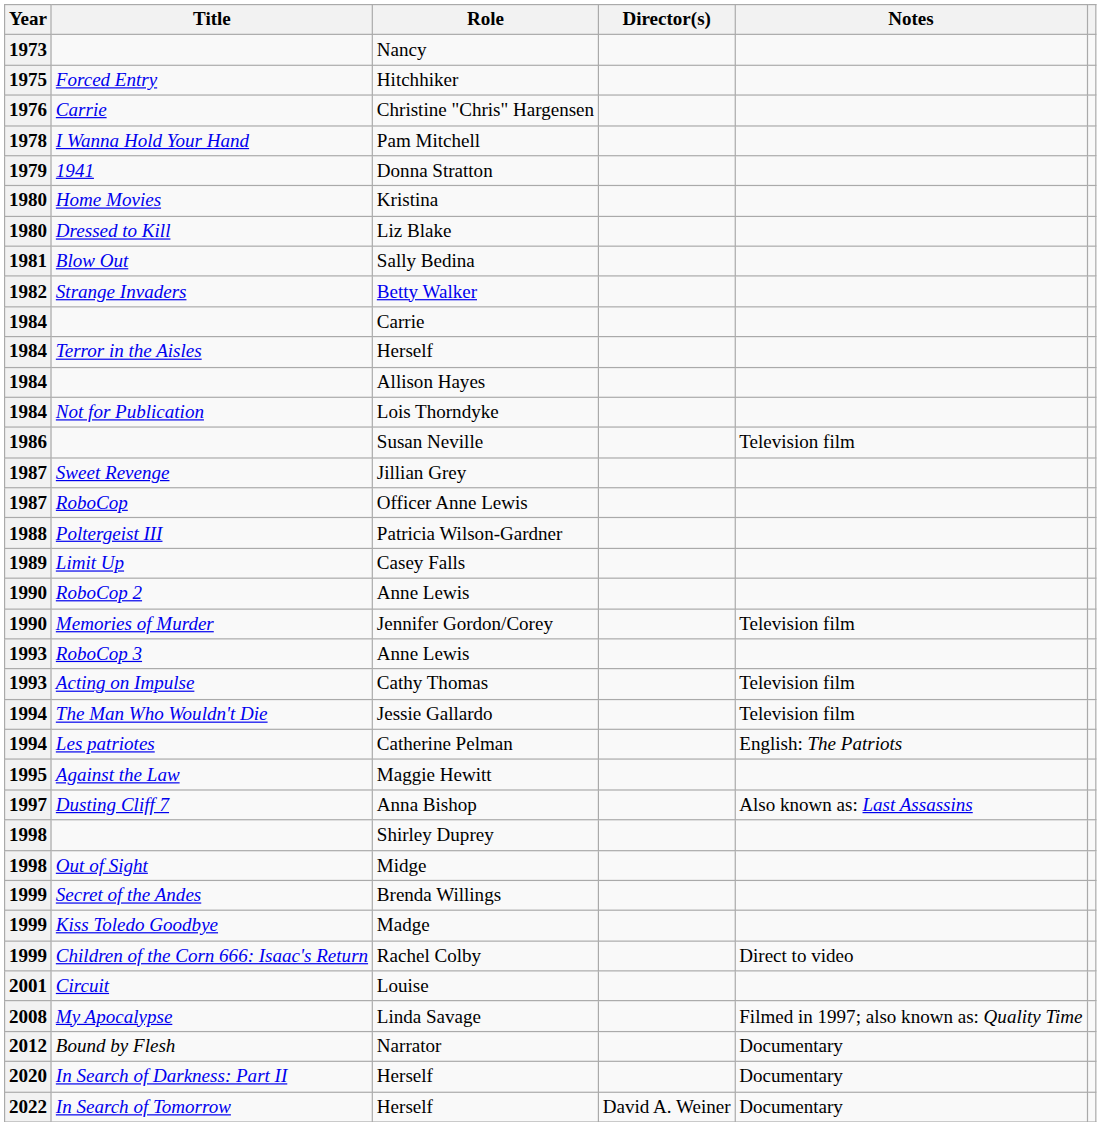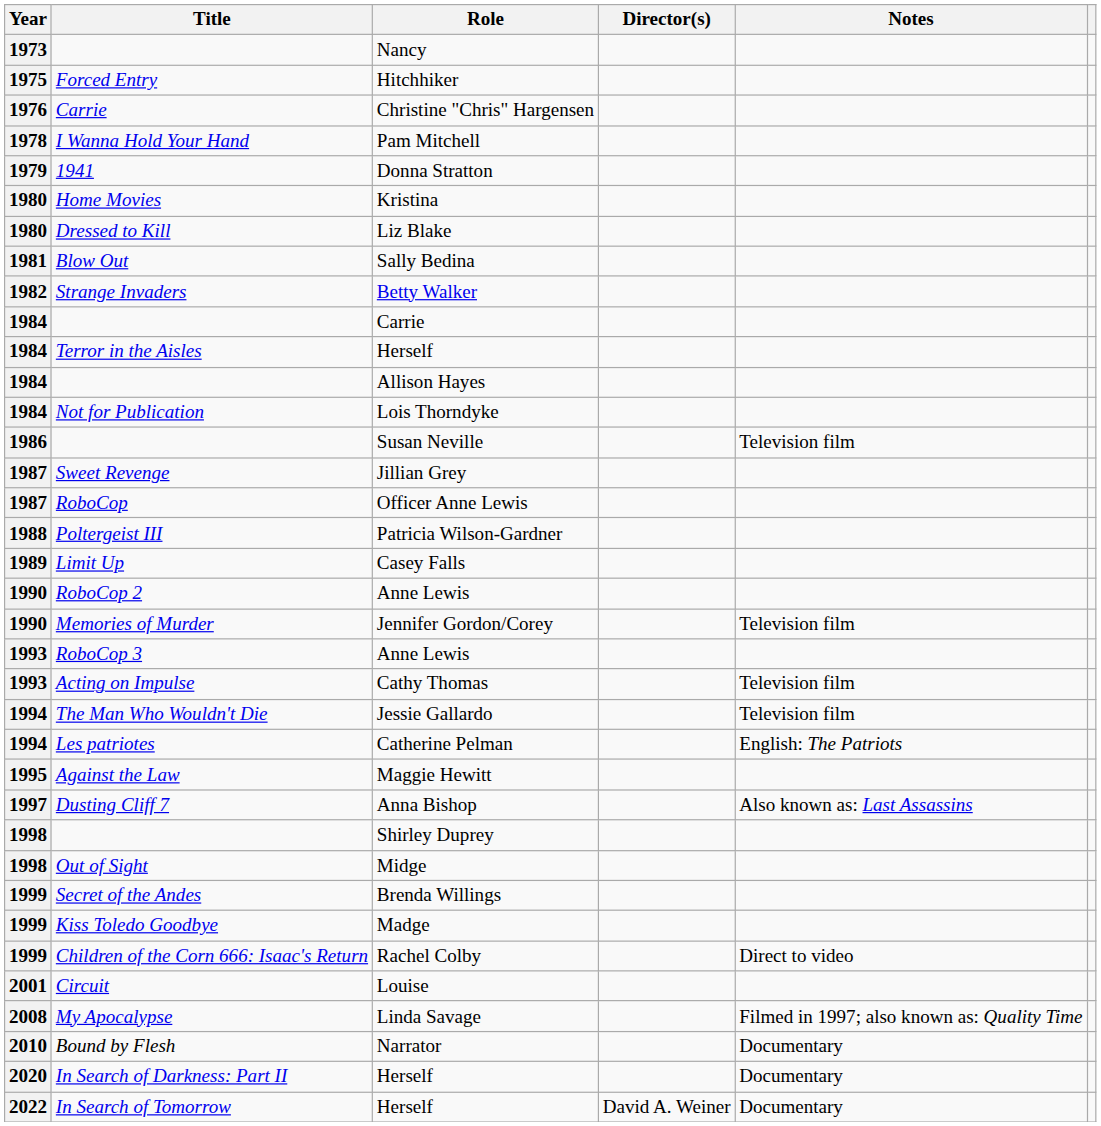 <table class="wikitable plainrowheaders sortable" style="margin-right: 0;">
 <tr>
 <th scope="col">Year</th>
 <th scope="col">Title</th>
 <th scope="col">Role</th>
 <th scope="col">Director(s)</th>
 <th scope="col" class="unsortable">Notes</th>
 <th scope="col" class="unsortable"></th>
 </tr>
 <tr>
 <th scope="row">1973</th>
 <td><em></em></td>
 <td>Nancy</td>
 <td></td>
 <td></td>
 <td style="text-align:center;"></td>
 </tr>
 <tr>
 <th scope="row">1975</th>
 <td><em><a href='#'>Forced Entry</a></em></td>
 <td>Hitchhiker</td>
 <td></td>
 <td></td>
 <td style="text-align:center;"></td>
 </tr>
 <tr>
 <th scope="row">1976</th>
 <td><em><a href='#'>Carrie</a></em></td>
 <td>Christine "Chris" Hargensen</td>
 <td></td>
 <td></td>
 <td style="text-align:center;"></td>
 </tr>
 <tr>
 <th scope="row">1978</th>
 <td><em><a href='#'>I Wanna Hold Your Hand</a></em></td>
 <td>Pam Mitchell</td>
 <td></td>
 <td></td>
 <td style="text-align:center;"></td>
 </tr>
 <tr>
 <th scope="row">1979</th>
 <td><em><a href='#'>1941</a></em></td>
 <td>Donna Stratton</td>
 <td></td>
 <td></td>
 <td style="text-align:center;"></td>
 </tr>
 <tr>
 <th scope="row">1980</th>
 <td><em><a href='#'>Home Movies</a></em></td>
 <td>Kristina</td>
 <td></td>
 <td></td>
 <td style="text-align:center;"></td>
 </tr>
 <tr>
 <th scope="row">1980</th>
 <td><em><a href='#'>Dressed to Kill</a></em></td>
 <td>Liz Blake</td>
 <td></td>
 <td></td>
 <td style="text-align:center;"></td>
 </tr>
 <tr>
 <th scope="row">1981</th>
 <td><em><a href='#'>Blow Out</a></em></td>
 <td>Sally Bedina</td>
 <td></td>
 <td></td>
 <td style="text-align:center;"></td>
 </tr>
 <tr>
 <th scope="row">1982</th>
 <td><em><a href='#'>Strange Invaders</a></em></td>
 <td><a href='#'>Betty Walker</a></td>
 <td></td>
 <td></td>
 <td style="text-align:center;"></td>
 </tr>
 <tr>
 <th scope="row">1984</th>
 <td><em></em></td>
 <td>Carrie</td>
 <td></td>
 <td></td>
 <td style="text-align:center;"></td>
 </tr>
 <tr>
 <th scope="row">1984</th>
 <td><em><a href='#'>Terror in the Aisles</a></em></td>
 <td>Herself</td>
 <td></td>
 <td></td>
 <td style="text-align:center;"></td>
 </tr>
 <tr>
 <th scope="row">1984</th>
 <td><em></em></td>
 <td>Allison Hayes</td>
 <td></td>
 <td></td>
 <td style="text-align:center;"></td>
 </tr>
 <tr>
 <th scope="row">1984</th>
 <td><em><a href='#'>Not for Publication</a></em></td>
 <td>Lois Thorndyke</td>
 <td></td>
 <td></td>
 <td style="text-align:center;"></td>
 </tr>
 <tr>
 <th scope="row">1986</th>
 <td><em></em></td>
 <td>Susan Neville</td>
 <td></td>
 <td>Television film</td>
 <td style="text-align:center;"></td>
 </tr>
 <tr>
 <th scope="row">1987</th>
 <td><em><a href='#'>Sweet Revenge</a></em></td>
 <td>Jillian Grey</td>
 <td></td>
 <td></td>
 <td style="text-align:center;"></td>
 </tr>
 <tr>
 <th scope="row">1987</th>
 <td><em><a href='#'>RoboCop</a></em></td>
 <td>Officer Anne Lewis</td>
 <td></td>
 <td></td>
 <td style="text-align:center;"></td>
 </tr>
 <tr>
 <th scope="row">1988</th>
 <td><em><a href='#'>Poltergeist III</a></em></td>
 <td>Patricia Wilson-Gardner</td>
 <td></td>
 <td></td>
 <td style="text-align:center;"></td>
 </tr>
 <tr>
 <th scope="row">1989</th>
 <td><em><a href='#'>Limit Up</a></em></td>
 <td>Casey Falls</td>
 <td></td>
 <td></td>
 <td style="text-align:center;"></td>
 </tr>
 <tr>
 <th scope="row">1990</th>
 <td><em><a href='#'>RoboCop 2</a></em></td>
 <td>Anne Lewis</td>
 <td></td>
 <td></td>
 <td style="text-align:center;"></td>
 </tr>
 <tr>
 <th scope="row">1990</th>
 <td><em><a href='#'>Memories of Murder</a></em></td>
 <td>Jennifer Gordon/Corey</td>
 <td></td>
 <td>Television film</td>
 <td style="text-align:center;"></td>
 </tr>
 <tr>
 <th scope="row">1993</th>
 <td><em><a href='#'>RoboCop 3</a></em></td>
 <td>Anne Lewis</td>
 <td></td>
 <td></td>
 <td style="text-align:center;"></td>
 </tr>
 <tr>
 <th scope="row">1993</th>
 <td><em><a href='#'>Acting on Impulse</a></em></td>
 <td>Cathy Thomas</td>
 <td></td>
 <td>Television film</td>
 <td style="text-align:center;"></td>
 </tr>
 <tr>
 <th scope="row">1994</th>
 <td><em><a href='#'>The Man Who Wouldn't Die</a></em></td>
 <td>Jessie Gallardo</td>
 <td></td>
 <td>Television film</td>
 <td style="text-align:center;"></td>
 </tr>
 <tr>
 <th scope="row">1994</th>
 <td><em><a href='#'>Les patriotes</a></em></td>
 <td>Catherine Pelman</td>
 <td></td>
 <td>English: <em>The Patriots</em></td>
 <td style="text-align:center;"></td>
 </tr>
 <tr>
 <th scope="row">1995</th>
 <td><em><a href='#'>Against the Law</a></em></td>
 <td>Maggie Hewitt</td>
 <td></td>
 <td></td>
 <td style="text-align:center;"></td>
 </tr>
 <tr>
 <th scope="row">1997</th>
 <td><em><a href='#'>Dusting Cliff 7</a></em></td>
 <td>Anna Bishop</td>
 <td></td>
 <td>Also known as: <em><a href='#'>Last Assassins</a></em></td>
 <td style="text-align:center;"></td>
 </tr>
 <tr>
 <th scope="row">1998</th>
 <td><em></em></td>
 <td>Shirley Duprey</td>
 <td></td>
 <td></td>
 <td style="text-align:center;"></td>
 </tr>
 <tr>
 <th scope="row">1998</th>
 <td><em><a href='#'>Out of Sight</a></em></td>
 <td>Midge</td>
 <td></td>
 <td></td>
 <td style="text-align:center;"></td>
 </tr>
 <tr>
 <th scope="row">1999</th>
 <td><em><a href='#'>Secret of the Andes</a></em></td>
 <td>Brenda Willings</td>
 <td></td>
 <td></td>
 <td style="text-align:center;"></td>
 </tr>
 <tr>
 <th scope="row">1999</th>
 <td><em><a href='#'>Kiss Toledo Goodbye</a></em></td>
 <td>Madge</td>
 <td></td>
 <td></td>
 <td style="text-align:center;"></td>
 </tr>
 <tr>
 <th scope="row">1999</th>
 <td><em><a href='#'>Children of the Corn 666: Isaac's Return</a></em></td>
 <td>Rachel Colby</td>
 <td></td>
 <td>Direct to video</td>
 <td style="text-align:center;"></td>
 </tr>
 <tr>
 <th scope="row">2001</th>
 <td><em><a href='#'>Circuit</a></em></td>
 <td>Louise</td>
 <td></td>
 <td></td>
 <td style="text-align:center;"></td>
 </tr>
 <tr>
 <th scope="row">2008</th>
 <td><em><a href='#'>My Apocalypse</a></em></td>
 <td>Linda Savage</td>
 <td></td>
 <td>Filmed in 1997; also known as: <em>Quality Time</em></td>
 <td style="text-align:center;"></td>
 </tr>
 <tr>
-<th scope="row">2012</th>
+<th scope="row">2010</th>
 <td><em>Bound by Flesh</em></td>
 <td>Narrator</td>
 <td></td>
 <td>Documentary</td>
 <td style="text-align:center;"></td>
 </tr>
 <tr>
 <th scope="row">2020</th>
 <td><em><a href='#'>In Search of Darkness: Part II</a></em></td>
 <td>Herself</td>
 <td></td>
 <td>Documentary</td>
 <td></td>
 </tr>
 <tr>
 <th scope="row">2022</th>
 <td><em><a href='#'>In Search of Tomorrow</a></em></td>
 <td>Herself</td>
 <td>David A. Weiner</td>
 <td>Documentary</td>
 <td></td>
 </tr>
 </table>
